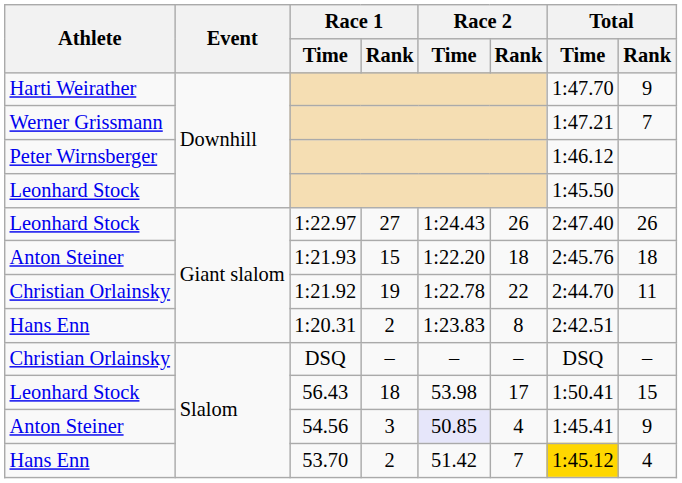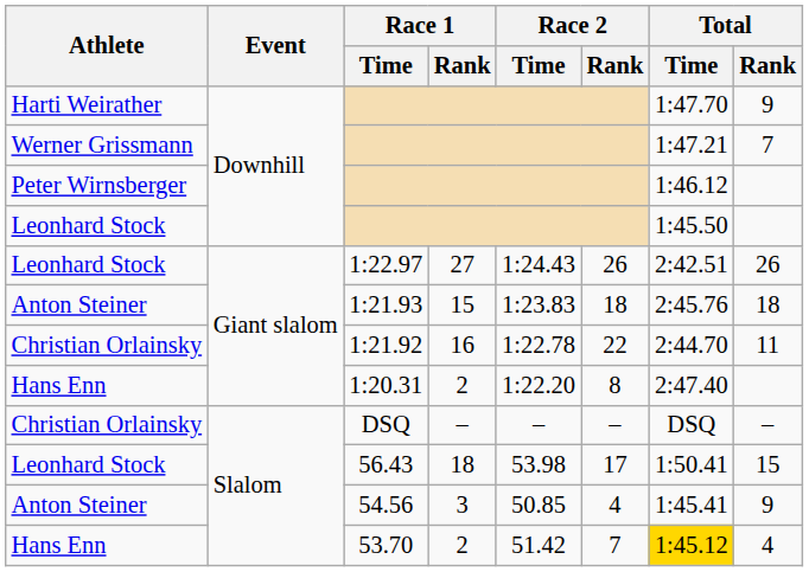 <table class="wikitable" style="font-size:90%">
 <tr>
 <th rowspan="2">Athlete</th>
 <th rowspan="2">Event</th>
 <th colspan="2">Race 1</th>
 <th colspan="2">Race 2</th>
 <th colspan="2">Total</th>
 </tr>
 <tr>
 <th>Time</th>
 <th>Rank</th>
 <th>Time</th>
 <th>Rank</th>
 <th>Time</th>
 <th>Rank</th>
 </tr>
 <tr>
 <td><a href='#'>Harti Weirather</a></td>
 <td rowspan="4">Downhill</td>
 <td colspan="4" bgcolor="wheat"></td>
 <td align="center">1:47.70</td>
 <td align="center">9</td>
 </tr>
 <tr>
 <td><a href='#'>Werner Grissmann</a></td>
 <td colspan="4" bgcolor="wheat"></td>
 <td align="center">1:47.21</td>
 <td align="center">7</td>
 </tr>
 <tr>
 <td><a href='#'>Peter Wirnsberger</a></td>
 <td colspan="4" bgcolor="wheat"></td>
 <td align="center">1:46.12</td>
 <td align="center"></td>
 </tr>
 <tr>
 <td><a href='#'>Leonhard Stock</a></td>
 <td colspan="4" bgcolor="wheat"></td>
 <td align="center">1:45.50</td>
 <td align="center"></td>
 </tr>
 <tr>
 <td><a href='#'>Leonhard Stock</a></td>
 <td rowspan="4">Giant slalom</td>
 <td align="center">1:22.97</td>
 <td align="center">27</td>
 <td align="center">1:24.43</td>
 <td align="center">26</td>
-<td align="center">2:47.40</td>
+<td align="center">2:42.51</td>
 <td align="center">26</td>
 </tr>
 <tr>
 <td><a href='#'>Anton Steiner</a></td>
 <td align="center">1:21.93</td>
 <td align="center">15</td>
-<td align="center">1:22.20</td>
+<td align="center">1:23.83</td>
 <td align="center">18</td>
 <td align="center">2:45.76</td>
 <td align="center">18</td>
 </tr>
 <tr>
 <td><a href='#'>Christian Orlainsky</a></td>
 <td align="center">1:21.92</td>
-<td align="center">19</td>
+<td align="center">16</td>
 <td align="center">1:22.78</td>
 <td align="center">22</td>
 <td align="center">2:44.70</td>
 <td align="center">11</td>
 </tr>
 <tr>
 <td><a href='#'>Hans Enn</a></td>
 <td align="center">1:20.31</td>
 <td align="center">2</td>
-<td align="center">1:23.83</td>
+<td align="center">1:22.20</td>
 <td align="center">8</td>
-<td align="center">2:42.51</td>
+<td align="center">2:47.40</td>
 <td align="center"></td>
 </tr>
 <tr>
 <td><a href='#'>Christian Orlainsky</a></td>
 <td rowspan="4">Slalom</td>
 <td align="center">DSQ</td>
 <td align="center">–</td>
 <td align="center">–</td>
 <td align="center">–</td>
 <td align="center">DSQ</td>
 <td align="center">–</td>
 </tr>
 <tr>
 <td><a href='#'>Leonhard Stock</a></td>
 <td align="center">56.43</td>
 <td align="center">18</td>
 <td align="center">53.98</td>
 <td align="center">17</td>
 <td align="center">1:50.41</td>
 <td align="center">15</td>
 </tr>
 <tr>
 <td><a href='#'>Anton Steiner</a></td>
 <td align="center">54.56</td>
 <td align="center">3</td>
-<td align="center" style="background: lavender;">50.85</td>
+<td align="center">50.85</td>
 <td align="center">4</td>
 <td align="center">1:45.41</td>
 <td align="center">9</td>
 </tr>
 <tr>
 <td><a href='#'>Hans Enn</a></td>
 <td align="center">53.70</td>
 <td align="center">2</td>
 <td align="center">51.42</td>
 <td align="center">7</td>
 <td align="center" style="background: gold;">1:45.12</td>
 <td align="center">4</td>
 </tr>
 </table>
